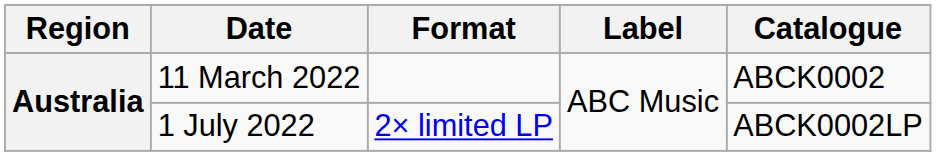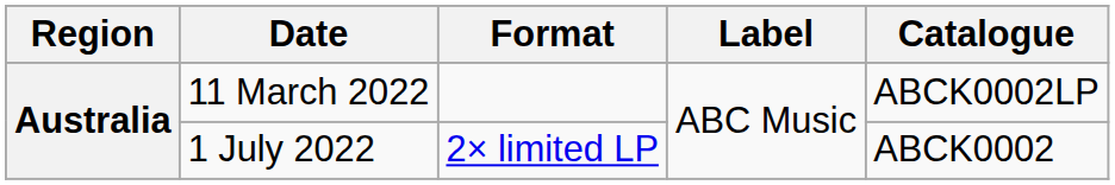 <table class="wikitable plainrowheaders">
 <tr>
 <th scope="col">Region</th>
 <th scope="col">Date</th>
 <th scope="col">Format</th>
 <th scope="col">Label</th>
 <th scope="col">Catalogue</th>
 </tr>
 <tr>
 <th scope="row" rowspan="2">Australia</th>
 <td>11 March 2022</td>
 <td></td>
 <td rowspan="2">ABC Music</td>
-<td>ABCK0002</td>
+<td>ABCK0002LP</td>
 </tr>
 <tr>
 <td>1 July 2022</td>
 <td><a href='#'>2× limited LP</a></td>
-<td>ABCK0002LP</td>
+<td>ABCK0002</td>
 </tr>
 </table>
